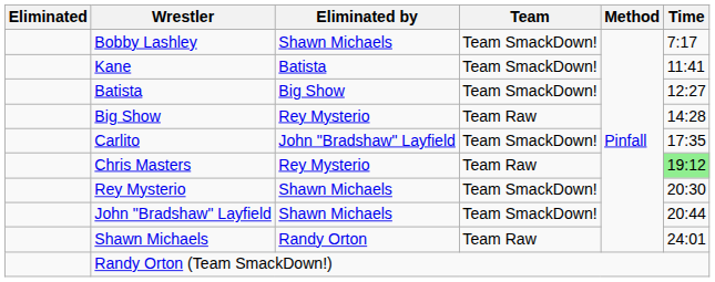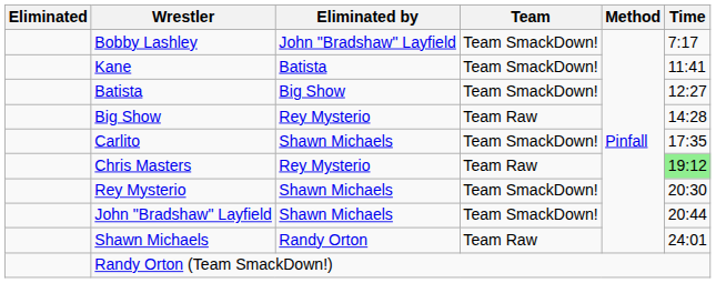 <table class="wikitable sortable">
 <tr>
 <th>Eliminated</th>
 <th>Wrestler</th>
 <th>Eliminated by</th>
 <th>Team</th>
 <th>Method</th>
 <th>Time</th>
 </tr>
 <tr>
 <td></td>
 <td><a href='#'>Bobby Lashley</a></td>
-<td><a href='#'>Shawn Michaels</a></td>
+<td><a href='#'>John "Bradshaw" Layfield</a></td>
 <td>Team SmackDown!</td>
 <td rowspan=9><a href='#'>Pinfall</a></td>
 <td>7:17</td>
 </tr>
 <tr>
 <td></td>
 <td><a href='#'>Kane</a></td>
 <td><a href='#'>Batista</a></td>
 <td>Team SmackDown!</td>
 <td>11:41</td>
 </tr>
 <tr>
 <td></td>
 <td><a href='#'>Batista</a></td>
 <td><a href='#'>Big Show</a></td>
 <td>Team SmackDown!</td>
 <td>12:27</td>
 </tr>
 <tr>
 <td></td>
 <td><a href='#'>Big Show</a></td>
 <td><a href='#'>Rey Mysterio</a></td>
 <td>Team Raw</td>
 <td>14:28</td>
 </tr>
 <tr>
 <td></td>
 <td><a href='#'>Carlito</a></td>
-<td><a href='#'>John "Bradshaw" Layfield</a></td>
+<td><a href='#'>Shawn Michaels</a></td>
 <td>Team SmackDown!</td>
 <td>17:35</td>
 </tr>
 <tr>
 <td></td>
 <td><a href='#'>Chris Masters</a></td>
 <td><a href='#'>Rey Mysterio</a></td>
 <td>Team Raw</td>
 <td style="background: lightgreen;">19:12</td>
 </tr>
 <tr>
 <td></td>
 <td><a href='#'>Rey Mysterio</a></td>
 <td><a href='#'>Shawn Michaels</a></td>
 <td>Team SmackDown!</td>
 <td>20:30</td>
 </tr>
 <tr>
 <td></td>
 <td><a href='#'>John "Bradshaw" Layfield</a></td>
 <td><a href='#'>Shawn Michaels</a></td>
 <td>Team SmackDown!</td>
 <td>20:44</td>
 </tr>
 <tr>
 <td></td>
 <td><a href='#'>Shawn Michaels</a></td>
 <td><a href='#'>Randy Orton</a></td>
 <td>Team Raw</td>
 <td>24:01</td>
 </tr>
 <tr>
 <td></td>
 <td colspan="5"><a href='#'>Randy Orton</a> (Team SmackDown!)</td>
 </tr>
 </table>
